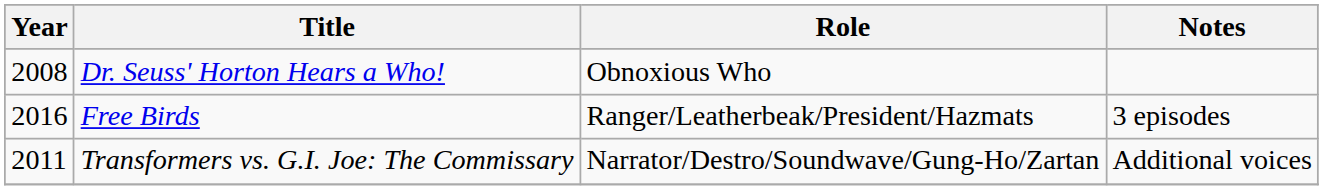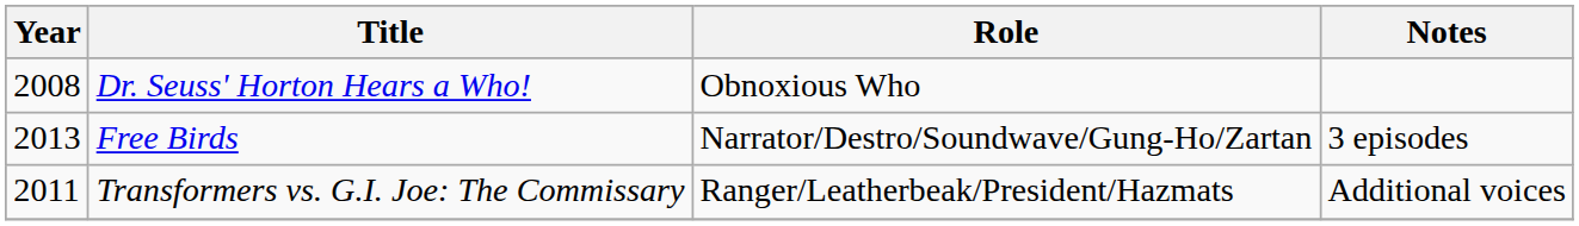 <table class="wikitable">
 <tr>
 <th>Year</th>
 <th>Title</th>
 <th>Role</th>
 <th>Notes</th>
 </tr>
 <tr>
 <td>2008</td>
 <td><em><a href='#'>Dr. Seuss' Horton Hears a Who!</a></em></td>
 <td>Obnoxious Who</td>
 <td></td>
 </tr>
 <tr>
-<td>2016</td>
+<td>2013</td>
 <td><em><a href='#'>Free Birds</a></em></td>
-<td>Ranger/Leatherbeak/President/Hazmats</td>
+<td>Narrator/Destro/Soundwave/Gung-Ho/Zartan</td>
 <td>3 episodes</td>
 </tr>
 <tr>
 <td>2011</td>
 <td><em>Transformers vs. G.I. Joe: The Commissary</em></td>
-<td>Narrator/Destro/Soundwave/Gung-Ho/Zartan</td>
+<td>Ranger/Leatherbeak/President/Hazmats</td>
 <td>Additional voices</td>
 </tr>
 <tr>
 </tr>
 </table>
